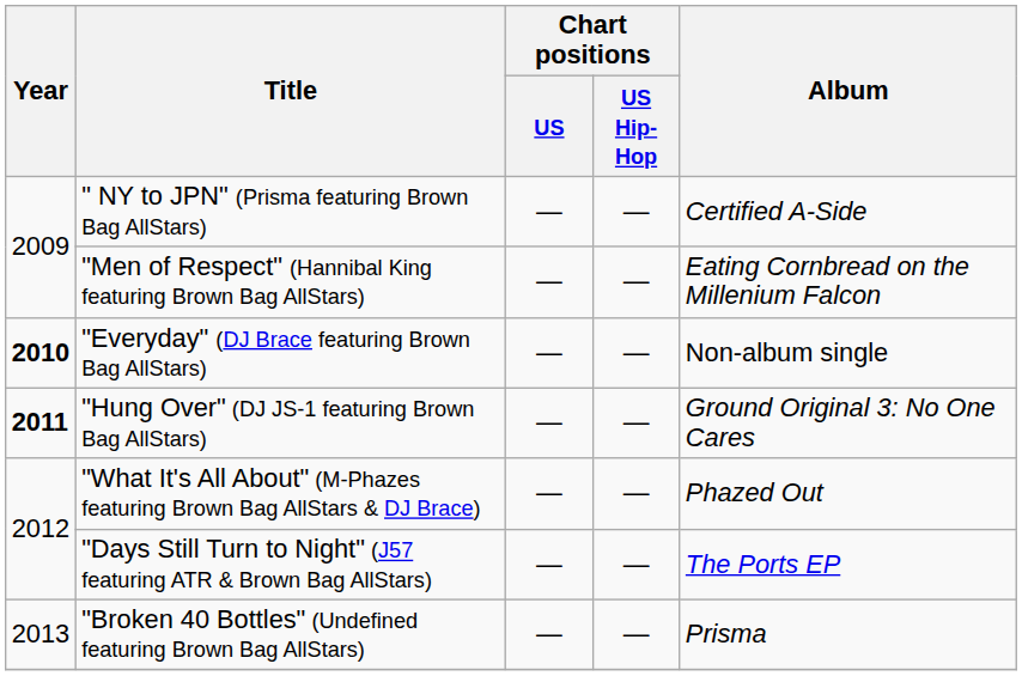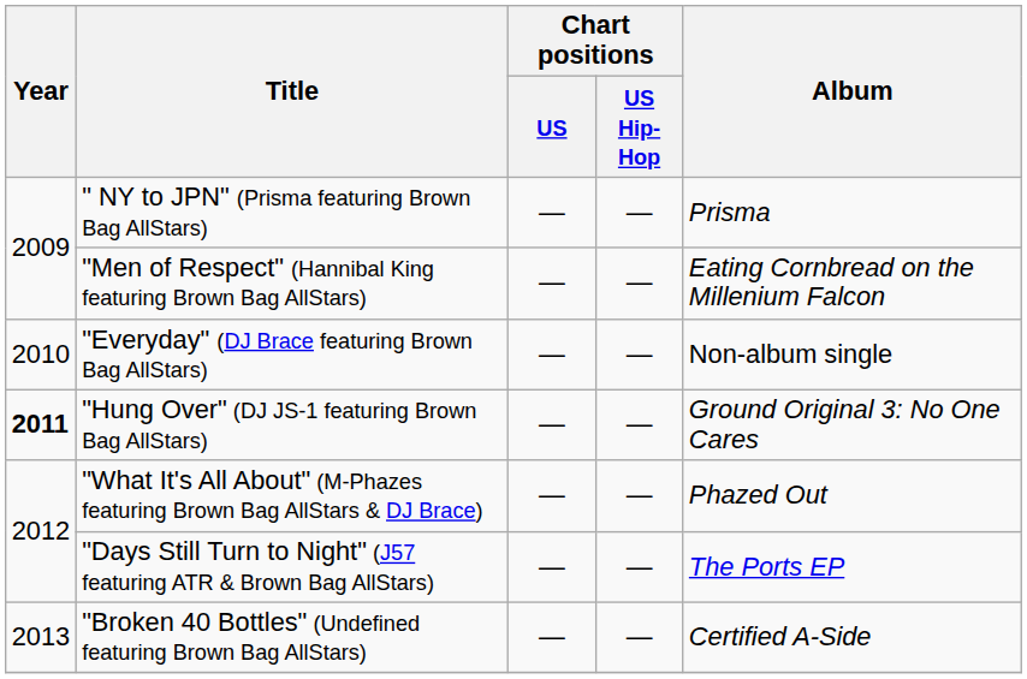 <table class="wikitable">
 <tr>
 <th width="28" rowspan="2"><strong>Year</strong></th>
 <th width="257" rowspan="2"><strong>Title</strong></th>
 <th colspan="2"><strong>Chart positions</strong></th>
 <th width="200" rowspan="2"><strong>Album</strong></th>
 </tr>
 <tr>
 <th width="46"><small><a href='#'>US</a></small></th>
 <th width="46"><small><a href='#'>US Hip-Hop</a></small></th>
 </tr>
 <tr>
 <td rowspan="2">2009</td>
 <td align="left">" NY to JPN" <small>(Prisma featuring Brown Bag AllStars)</small></td>
 <td align="center">—</td>
 <td align="center">—</td>
-<td rowspan="1"><em>Certified A-Side</em></td>
+<td rowspan="1"><em>Prisma</em></td>
 </tr>
 <tr>
 <td align="left">"Men of Respect" <small>(Hannibal King featuring Brown Bag AllStars)</small></td>
 <td align="center">—</td>
 <td align="center">—</td>
 <td rowspan="1"><em>Eating Cornbread on the Millenium Falcon </em></td>
 </tr>
 <tr>
-<td><strong>2010</strong></td>
+<td>2010</td>
 <td align="left">"Everyday" <small>(<a href='#'>DJ Brace</a> featuring Brown Bag AllStars)</small></td>
 <td align="center">—</td>
 <td align="center">—</td>
 <td rowspan="1">Non-album single</td>
 </tr>
 <tr>
 <td><strong>2011</strong></td>
 <td align="left">"Hung Over"<small> (DJ JS-1 featuring Brown Bag AllStars)</small></td>
 <td align="center">—</td>
 <td align="center">—</td>
 <td rowspan="1"><em>Ground Original 3: No One Cares</em></td>
 </tr>
 <tr>
 <td rowspan="2">2012</td>
 <td align="left">"What It's All About"<small> (M-Phazes featuring Brown Bag AllStars & <a href='#'>DJ Brace</a>)</small></td>
 <td align="center">—</td>
 <td align="center">—</td>
 <td rowspan="1"><em>Phazed Out</em></td>
 </tr>
 <tr>
 <td align="left">"Days Still Turn to Night"<small> (<a href='#'>J57</a> featuring ATR & Brown Bag AllStars)</small></td>
 <td align="center">—</td>
 <td align="center">—</td>
 <td rowspan="1"><em><a href='#'>The Ports EP</a></em></td>
 </tr>
 <tr>
 <td>2013</td>
 <td align="left">"Broken 40 Bottles"<small> (Undefined featuring Brown Bag AllStars)</small></td>
 <td align="center">—</td>
 <td align="center">—</td>
-<td rowspan="1"><em>Prisma</em></td>
+<td rowspan="1"><em>Certified A-Side</em></td>
 </tr>
 <tr>
 </tr>
 </table>
